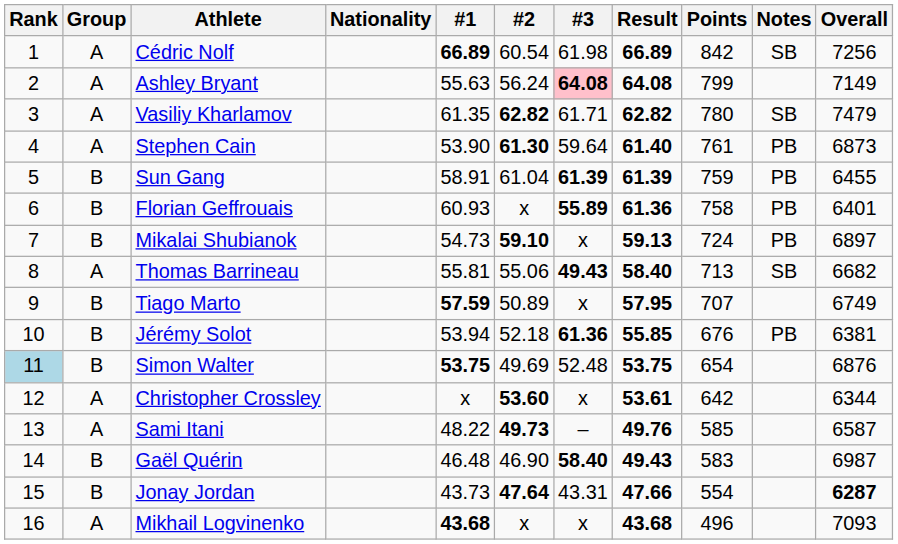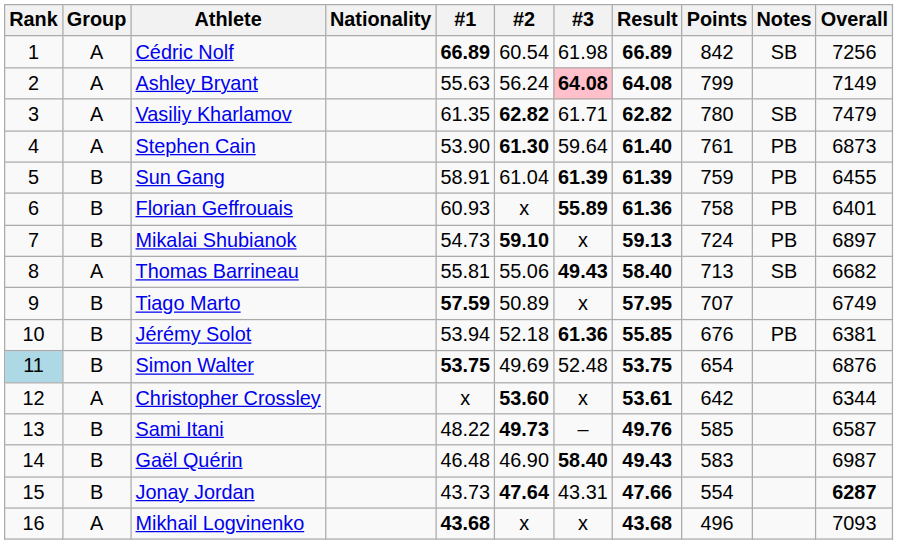 <table class="wikitable sortable" style="text-align:center">
 <tr>
 <th>Rank</th>
 <th>Group</th>
 <th>Athlete</th>
 <th>Nationality</th>
 <th>#1</th>
 <th>#2</th>
 <th>#3</th>
 <th>Result</th>
 <th>Points</th>
 <th>Notes</th>
 <th>Overall</th>
 </tr>
 <tr>
 <td>1</td>
 <td>A</td>
 <td align=left><a href='#'>Cédric Nolf</a></td>
 <td align=left></td>
 <td><strong>66.89</strong></td>
 <td>60.54</td>
 <td>61.98</td>
 <td><strong>66.89</strong></td>
 <td>842</td>
 <td>SB</td>
 <td>7256</td>
 </tr>
 <tr>
 <td>2</td>
 <td>A</td>
 <td align=left><a href='#'>Ashley Bryant</a></td>
 <td align=left></td>
 <td>55.63</td>
 <td>56.24</td>
 <td style="background: pink;"><strong>64.08</strong></td>
 <td><strong>64.08</strong></td>
 <td>799</td>
 <td></td>
 <td>7149</td>
 </tr>
 <tr>
 <td>3</td>
 <td>A</td>
 <td align=left><a href='#'>Vasiliy Kharlamov</a></td>
 <td align=left></td>
 <td>61.35</td>
 <td><strong>62.82</strong></td>
 <td>61.71</td>
 <td><strong>62.82</strong></td>
 <td>780</td>
 <td>SB</td>
 <td>7479</td>
 </tr>
 <tr>
 <td>4</td>
 <td>A</td>
 <td align=left><a href='#'>Stephen Cain</a></td>
 <td align=left></td>
 <td>53.90</td>
 <td><strong>61.30</strong></td>
 <td>59.64</td>
 <td><strong>61.40</strong></td>
 <td>761</td>
 <td>PB</td>
 <td>6873</td>
 </tr>
 <tr>
 <td>5</td>
 <td>B</td>
 <td align=left><a href='#'>Sun Gang</a></td>
 <td align=left></td>
 <td>58.91</td>
 <td>61.04</td>
 <td><strong>61.39</strong></td>
 <td><strong>61.39</strong></td>
 <td>759</td>
 <td>PB</td>
 <td>6455</td>
 </tr>
 <tr>
 <td>6</td>
 <td>B</td>
 <td align=left><a href='#'>Florian Geffrouais</a></td>
 <td align=left></td>
 <td>60.93</td>
 <td>x</td>
 <td><strong>55.89</strong></td>
 <td><strong>61.36</strong></td>
 <td>758</td>
 <td>PB</td>
 <td>6401</td>
 </tr>
 <tr>
 <td>7</td>
 <td>B</td>
 <td align=left><a href='#'>Mikalai Shubianok</a></td>
 <td align=left></td>
 <td>54.73</td>
 <td><strong>59.10</strong></td>
 <td>x</td>
 <td><strong>59.13</strong></td>
 <td>724</td>
 <td>PB</td>
 <td>6897</td>
 </tr>
 <tr>
 <td>8</td>
 <td>A</td>
 <td align=left><a href='#'>Thomas Barrineau</a></td>
 <td align=left></td>
 <td>55.81</td>
 <td>55.06</td>
 <td><strong>49.43</strong></td>
 <td><strong>58.40</strong></td>
 <td>713</td>
 <td>SB</td>
 <td>6682</td>
 </tr>
 <tr>
 <td>9</td>
 <td>B</td>
 <td align=left><a href='#'>Tiago Marto</a></td>
 <td align=left></td>
 <td><strong>57.59</strong></td>
 <td>50.89</td>
 <td>x</td>
 <td><strong>57.95</strong></td>
 <td>707</td>
 <td></td>
 <td>6749</td>
 </tr>
 <tr>
 <td>10</td>
 <td>B</td>
 <td align=left><a href='#'>Jérémy Solot</a></td>
 <td align=left></td>
 <td>53.94</td>
 <td>52.18</td>
 <td><strong>61.36</strong></td>
 <td><strong>55.85</strong></td>
 <td>676</td>
 <td>PB</td>
 <td>6381</td>
 </tr>
 <tr>
 <td style="background: lightblue;">11</td>
 <td>B</td>
 <td align=left><a href='#'>Simon Walter</a></td>
 <td align=left></td>
 <td><strong>53.75</strong></td>
 <td>49.69</td>
 <td>52.48</td>
 <td><strong>53.75</strong></td>
 <td>654</td>
 <td></td>
 <td>6876</td>
 </tr>
 <tr>
 <td>12</td>
 <td>A</td>
 <td align=left><a href='#'>Christopher Crossley</a></td>
 <td align=left></td>
 <td>x</td>
 <td><strong>53.60</strong></td>
 <td>x</td>
 <td><strong>53.61</strong></td>
 <td>642</td>
 <td></td>
 <td>6344</td>
 </tr>
 <tr>
 <td>13</td>
-<td>A</td>
+<td>B</td>
 <td align=left><a href='#'>Sami Itani</a></td>
 <td align=left></td>
 <td>48.22</td>
 <td><strong>49.73</strong></td>
 <td>–</td>
 <td><strong>49.76</strong></td>
 <td>585</td>
 <td></td>
 <td>6587</td>
 </tr>
 <tr>
 <td>14</td>
 <td>B</td>
 <td align=left><a href='#'>Gaël Quérin</a></td>
 <td align=left></td>
 <td>46.48</td>
 <td>46.90</td>
 <td><strong>58.40</strong></td>
 <td><strong>49.43</strong></td>
 <td>583</td>
 <td></td>
 <td>6987</td>
 </tr>
 <tr>
 <td>15</td>
 <td>B</td>
 <td align=left><a href='#'>Jonay Jordan</a></td>
 <td align=left></td>
 <td>43.73</td>
 <td><strong>47.64</strong></td>
 <td>43.31</td>
 <td><strong>47.66</strong></td>
 <td>554</td>
 <td></td>
 <td><strong>6287</strong></td>
 </tr>
 <tr>
 <td>16</td>
 <td>A</td>
 <td align=left><a href='#'>Mikhail Logvinenko</a></td>
 <td align=left></td>
 <td><strong>43.68</strong></td>
 <td>x</td>
 <td>x</td>
 <td><strong>43.68</strong></td>
 <td>496</td>
 <td></td>
 <td>7093</td>
 </tr>
 </table>
